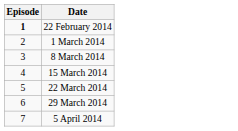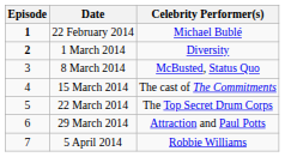 <table class="wikitable" style="text-align:center">
 <tr>
 <th>Episode</th>
 <th>Date</th>
+<th>Celebrity Performer(s)</th>
 </tr>
 <tr>
 <td><strong>1</strong></td>
 <td>22 February 2014</td>
+<td><a href='#'>Michael Bublé</a></td>
 </tr>
 <tr>
-<td>2</td>
+<td><strong>2</strong></td>
 <td>1 March 2014</td>
+<td><a href='#'>Diversity</a></td>
 </tr>
 <tr>
 <td>3</td>
 <td>8 March 2014</td>
+<td><a href='#'>McBusted</a>, <a href='#'>Status Quo</a></td>
 </tr>
 <tr>
 <td>4</td>
 <td>15 March 2014</td>
+<td>The cast of <em><a href='#'>The Commitments</a></em></td>
 </tr>
 <tr>
 <td>5</td>
 <td>22 March 2014</td>
+<td>The <a href='#'>Top Secret Drum Corps</a></td>
 </tr>
 <tr>
 <td>6</td>
 <td>29 March 2014</td>
+<td><a href='#'>Attraction</a> and <a href='#'>Paul Potts</a></td>
 </tr>
 <tr>
 <td>7</td>
 <td>5 April 2014</td>
+<td><a href='#'>Robbie Williams</a></td>
 </tr>
 </table>
